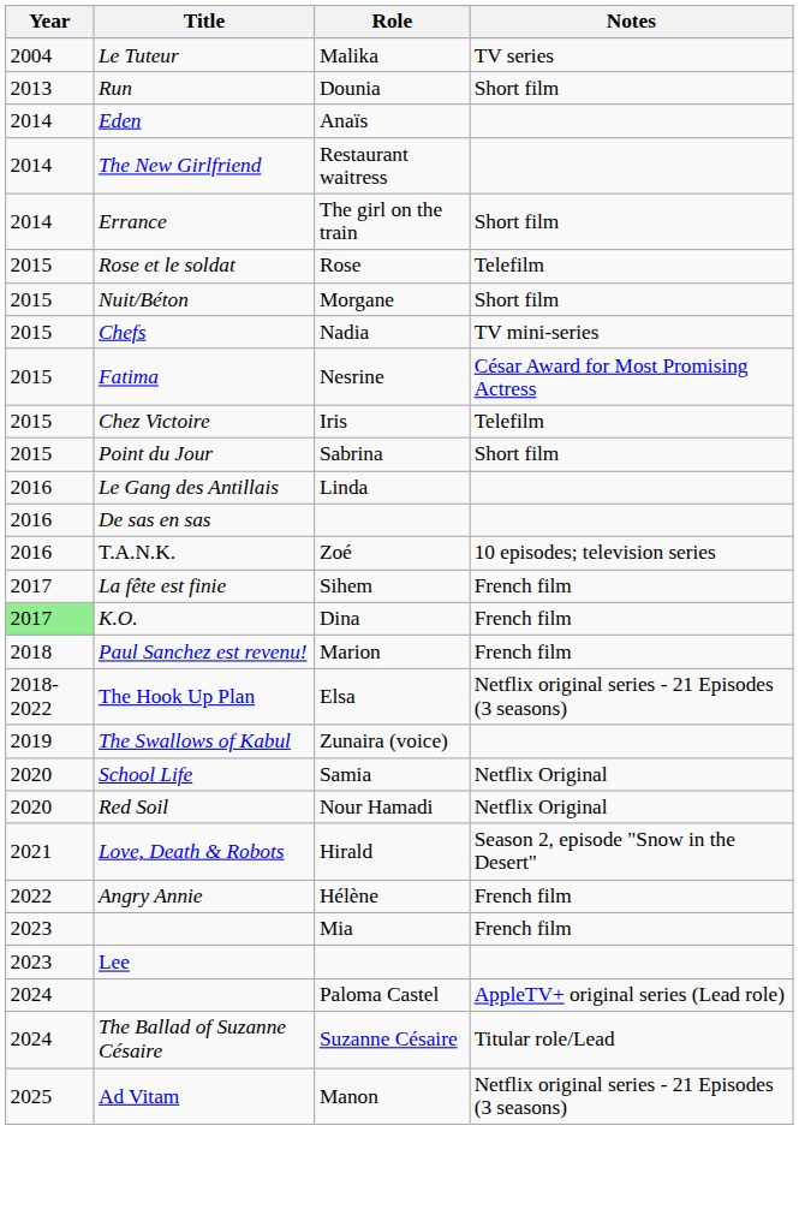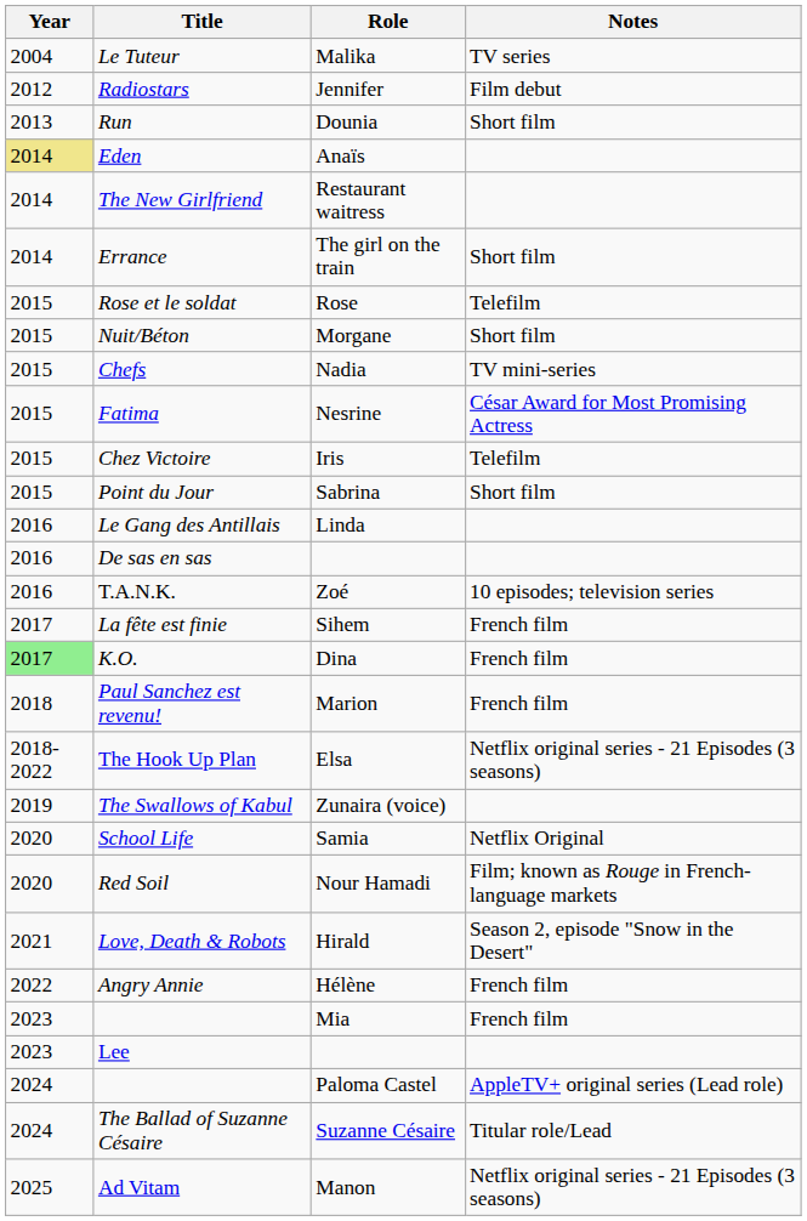 <table class="wikitable sortable">
 <tr>
 <th>Year</th>
 <th>Title</th>
 <th>Role</th>
 <th class="unsortable">Notes</th>
 </tr>
 <tr>
 <td>2004</td>
 <td><em>Le Tuteur</em></td>
 <td>Malika</td>
 <td>TV series</td>
 </tr>
 <tr>
+<td>2012</td>
+<td><em><a href='#'>Radiostars</a></em></td>
+<td>Jennifer</td>
+<td>Film debut</td>
+</tr>
+<tr>
 <td>2013</td>
 <td><em>Run</em></td>
 <td>Dounia</td>
 <td>Short film</td>
 </tr>
 <tr>
-<td>2014</td>
+<td style="background: khaki;">2014</td>
 <td><em><a href='#'>Eden</a></em></td>
 <td>Anaïs</td>
 <td></td>
 </tr>
 <tr>
 <td>2014</td>
 <td><em><a href='#'>The New Girlfriend</a></em></td>
 <td>Restaurant waitress</td>
 <td></td>
 </tr>
 <tr>
 <td>2014</td>
 <td><em>Errance</em></td>
 <td>The girl on the train</td>
 <td>Short film</td>
 </tr>
 <tr>
 <td>2015</td>
 <td><em>Rose et le soldat</em></td>
 <td>Rose</td>
 <td>Telefilm</td>
 </tr>
 <tr>
 <td>2015</td>
 <td><em>Nuit/Béton</em></td>
 <td>Morgane</td>
 <td>Short film</td>
 </tr>
 <tr>
 <td>2015</td>
 <td><em><a href='#'>Chefs</a></em></td>
 <td>Nadia</td>
 <td>TV mini-series</td>
 </tr>
 <tr>
 <td>2015</td>
 <td><em><a href='#'>Fatima</a></em></td>
 <td>Nesrine</td>
 <td><a href='#'>César Award for Most Promising Actress</a></td>
 </tr>
 <tr>
 <td>2015</td>
 <td><em>Chez Victoire</em></td>
 <td>Iris</td>
 <td>Telefilm</td>
 </tr>
 <tr>
 <td>2015</td>
 <td><em>Point du Jour</em></td>
 <td>Sabrina</td>
 <td>Short film</td>
 </tr>
 <tr>
 <td>2016</td>
 <td><em>Le Gang des Antillais</em></td>
 <td>Linda</td>
 <td></td>
 </tr>
 <tr>
 <td>2016</td>
 <td><em>De sas en sas</em></td>
 <td></td>
 <td></td>
 </tr>
 <tr>
 <td>2016</td>
 <td>T.A.N.K.</td>
 <td>Zoé</td>
 <td>10 episodes; television series</td>
 </tr>
 <tr>
 <td>2017</td>
 <td><em>La</em> <em>fête est finie</em></td>
 <td>Sihem</td>
 <td>French film</td>
 </tr>
 <tr>
 <td style="background: lightgreen;">2017</td>
 <td><em>K.O.</em></td>
 <td>Dina</td>
 <td>French film</td>
 </tr>
 <tr>
 <td>2018</td>
 <td><em><a href='#'>Paul Sanchez est revenu!</a></em></td>
 <td>Marion</td>
 <td>French film</td>
 </tr>
 <tr>
 <td>2018-2022</td>
 <td><a href='#'>The Hook Up Plan</a></td>
 <td>Elsa</td>
 <td>Netflix original series - 21 Episodes (3 seasons)</td>
 </tr>
 <tr>
 <td>2019</td>
 <td><em><a href='#'>The Swallows of Kabul</a></em></td>
 <td>Zunaira (voice)</td>
 <td></td>
 </tr>
 <tr>
 <td>2020</td>
 <td><a href='#'><em>School Life</em></a></td>
 <td>Samia</td>
 <td>Netflix Original</td>
 </tr>
 <tr>
 <td>2020</td>
 <td><em>Red Soil</em></td>
 <td>Nour Hamadi</td>
-<td>Netflix Original</td>
+<td>Film; known as <em>Rouge</em> in French-language markets</td>
 </tr>
 <tr>
 <td>2021</td>
 <td><em><a href='#'>Love, Death & Robots</a></em></td>
 <td>Hirald</td>
 <td>Season 2, episode "Snow in the Desert"</td>
 </tr>
 <tr>
 <td>2022</td>
 <td><em>Angry Annie</em></td>
 <td>Hélène</td>
 <td>French film</td>
 </tr>
 <tr>
 <td>2023</td>
 <td><em></em></td>
 <td>Mia</td>
 <td>French film</td>
 </tr>
 <tr>
 <td>2023</td>
 <td><a href='#'>Lee</a></td>
 <td></td>
 </tr>
 <tr>
 <td>2024</td>
 <td><em></em></td>
 <td>Paloma Castel</td>
 <td><a href='#'>AppleTV+</a> original series (Lead role)</td>
 </tr>
 <tr>
 <td>2024</td>
 <td><em>The Ballad of Suzanne Césaire</em></td>
 <td><a href='#'>Suzanne Césaire</a></td>
 <td>Titular role/Lead</td>
 </tr>
 <tr>
 <td>2025</td>
 <td><a href='#'>Ad Vitam</a></td>
 <td>Manon</td>
 <td>Netflix original series - 21 Episodes (3 seasons)</td>
 </tr>
 </table>
